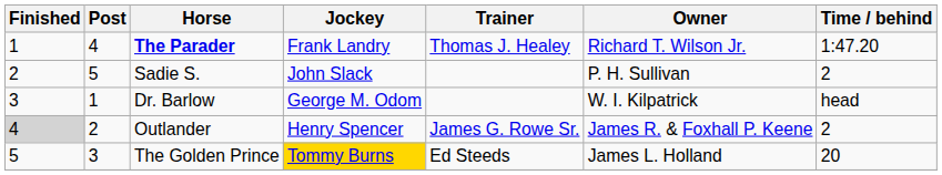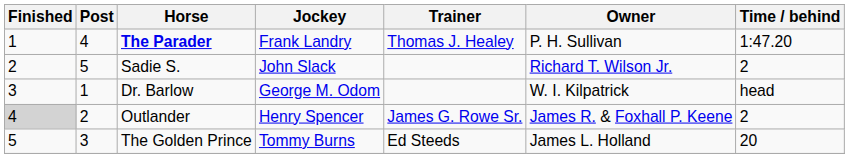 <table class="wikitable">
 <tr>
 <th>Finished</th>
 <th>Post</th>
 <th>Horse</th>
 <th>Jockey</th>
 <th>Trainer</th>
 <th>Owner</th>
 <th>Time / behind</th>
 </tr>
 <tr>
 <td>1</td>
 <td>4</td>
 <td><strong><a href='#'>The Parader</a></strong></td>
 <td><a href='#'>Frank Landry</a></td>
 <td><a href='#'>Thomas J. Healey</a></td>
-<td><a href='#'>Richard T. Wilson Jr.</a></td>
+<td>P. H. Sullivan</td>
 <td>1:47.20</td>
 </tr>
 <tr>
 <td>2</td>
 <td>5</td>
 <td>Sadie S.</td>
 <td><a href='#'>John Slack</a></td>
 <td></td>
-<td>P. H. Sullivan</td>
+<td><a href='#'>Richard T. Wilson Jr.</a></td>
 <td>2</td>
 </tr>
 <tr>
 <td>3</td>
 <td>1</td>
 <td>Dr. Barlow</td>
 <td><a href='#'>George M. Odom</a></td>
 <td></td>
 <td>W. I. Kilpatrick</td>
 <td>head</td>
 </tr>
 <tr>
 <td style="background: lightgrey;">4</td>
 <td>2</td>
 <td>Outlander</td>
 <td><a href='#'>Henry Spencer</a></td>
 <td><a href='#'>James G. Rowe Sr.</a></td>
 <td><a href='#'>James R.</a> & <a href='#'>Foxhall P. Keene</a></td>
 <td>2</td>
 </tr>
 <tr>
 <td>5</td>
 <td>3</td>
 <td>The Golden Prince</td>
-<td style="background: gold;"><a href='#'>Tommy Burns</a></td>
+<td><a href='#'>Tommy Burns</a></td>
 <td>Ed Steeds</td>
 <td>James L. Holland</td>
 <td>20</td>
 </tr>
 <tr>
 </tr>
 </table>
